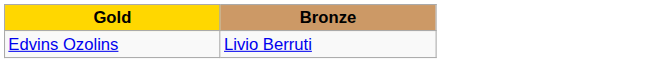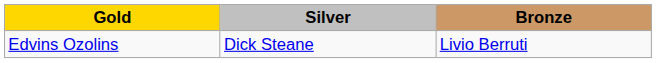 <table class="wikitable" style="text-align:left">
 <tr align="center">
 <td width=200 bgcolor=gold><strong>Gold</strong></td>
+<td width=200 bgcolor=silver><strong>Silver</strong></td>
 <td width=200 bgcolor=CC9966><strong>Bronze</strong></td>
 </tr>
 <tr>
 <td><a href='#'>Edvins Ozolins</a><br><em></em></td>
+<td><a href='#'>Dick Steane</a><br><em></em></td>
 <td><a href='#'>Livio Berruti</a><br><em></em></td>
 </tr>
 </table>
